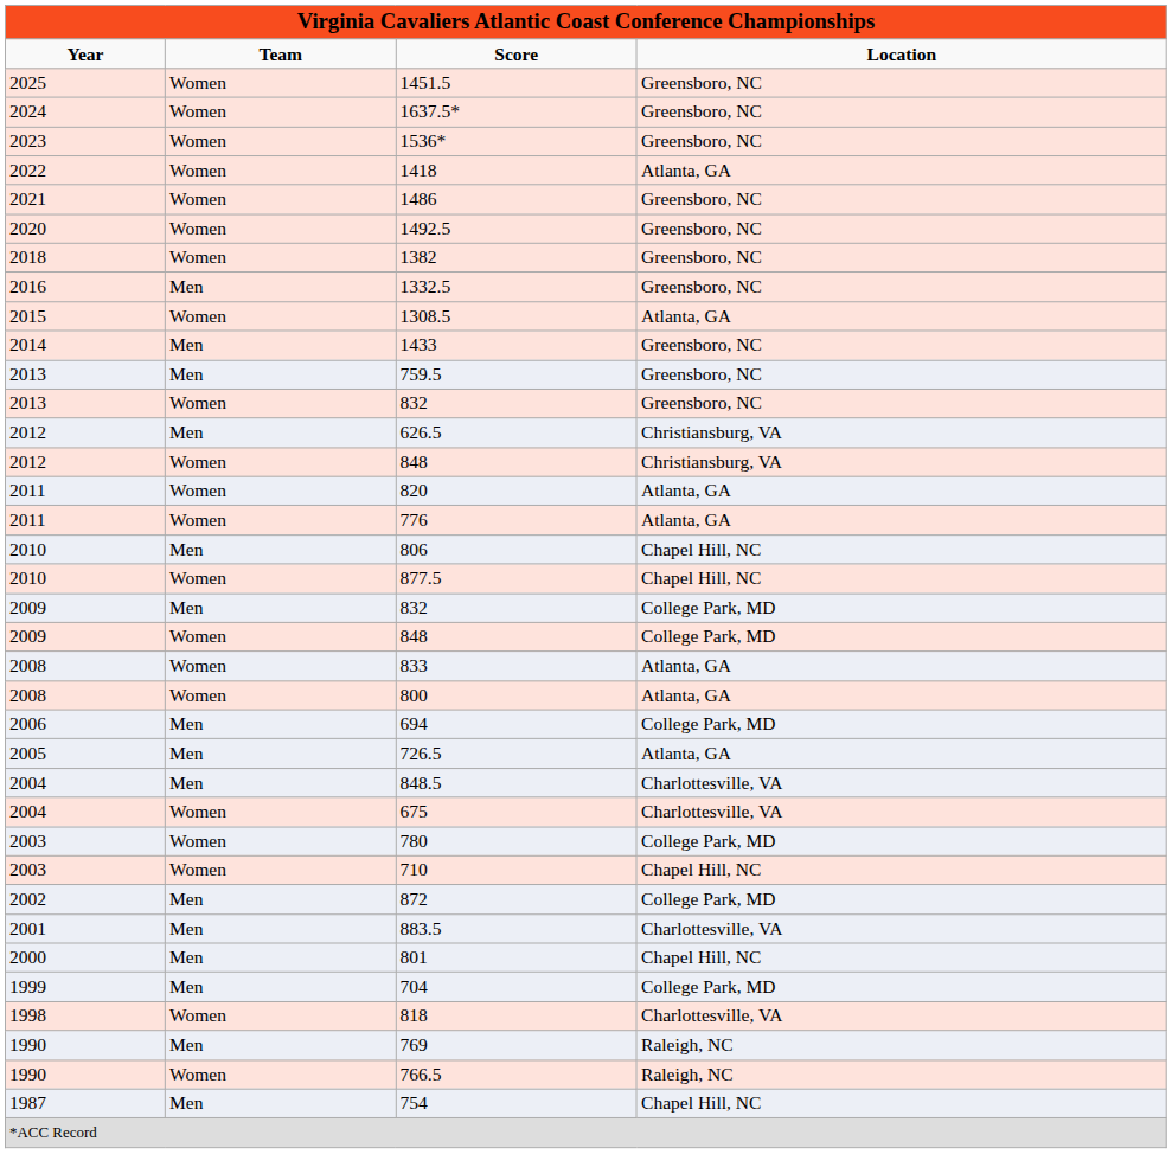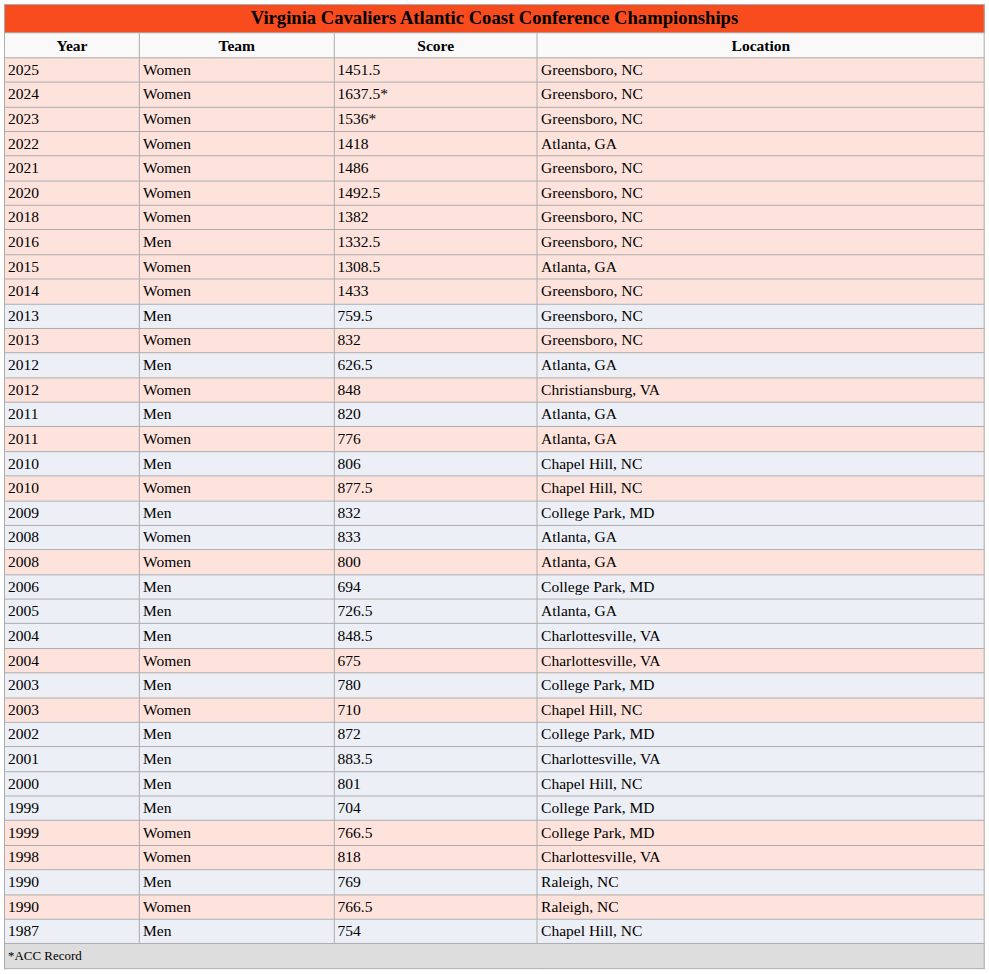 <table class="wikitable" width=80%>
 <tr>
 <td colspan=4 align=center bgcolor="#F84C1E"><big><strong>Virginia Cavaliers Atlantic Coast Conference Championships</strong></big></td>
 </tr>
 <tr>
 <td align=center><strong>Year</strong></td>
 <td align=center><strong>Team</strong></td>
 <td align=center><strong>Score</strong></td>
 <td align=center><strong>Location</strong></td>
 </tr>
 <tr bgcolor="#FEE3DC">
 <td>2025</td>
 <td>Women</td>
 <td>1451.5</td>
 <td>Greensboro, NC</td>
 </tr>
 <tr bgcolor="#FEE3DC">
 <td>2024</td>
 <td>Women</td>
 <td>1637.5*</td>
 <td>Greensboro, NC</td>
 </tr>
 <tr bgcolor="#FEE3DC">
 <td>2023</td>
 <td>Women</td>
 <td>1536*</td>
 <td>Greensboro, NC</td>
 </tr>
 <tr bgcolor="#FEE3DC">
 <td>2022</td>
 <td>Women</td>
 <td>1418</td>
 <td>Atlanta, GA</td>
 </tr>
 <tr bgcolor="#FEE3DC">
 <td>2021</td>
 <td>Women</td>
 <td>1486</td>
 <td>Greensboro, NC</td>
 </tr>
 <tr bgcolor="#FEE3DC">
 <td>2020</td>
 <td>Women</td>
 <td>1492.5</td>
 <td>Greensboro, NC</td>
 </tr>
 <tr bgcolor="#FEE3DC">
 <td>2018</td>
 <td>Women</td>
 <td>1382</td>
 <td>Greensboro, NC</td>
 </tr>
 <tr bgcolor="#FEE3DC">
 <td>2016</td>
 <td>Men</td>
 <td>1332.5</td>
 <td>Greensboro, NC</td>
 </tr>
 <tr bgcolor="#FEE3DC">
 <td>2015</td>
 <td>Women</td>
 <td>1308.5</td>
 <td>Atlanta, GA</td>
 </tr>
 <tr bgcolor="#FEE3DC">
 <td>2014</td>
-<td>Men</td>
+<td>Women</td>
 <td>1433</td>
 <td>Greensboro, NC</td>
 </tr>
 <tr bgcolor="#ECEFF6">
 <td>2013</td>
 <td>Men</td>
 <td>759.5</td>
 <td>Greensboro, NC</td>
 </tr>
 <tr bgcolor="#FEE3DC">
 <td>2013</td>
 <td>Women</td>
 <td>832</td>
 <td>Greensboro, NC</td>
 </tr>
 <tr bgcolor="#ECEFF6">
 <td>2012</td>
 <td>Men</td>
 <td>626.5</td>
-<td>Christiansburg, VA</td>
+<td>Atlanta, GA</td>
 </tr>
 <tr bgcolor="#FEE3DC">
 <td>2012</td>
 <td>Women</td>
 <td>848</td>
 <td>Christiansburg, VA</td>
 </tr>
 <tr bgcolor="#ECEFF6">
 <td>2011</td>
-<td>Women</td>
+<td>Men</td>
 <td>820</td>
 <td>Atlanta, GA</td>
 </tr>
 <tr bgcolor="#FEE3DC">
 <td>2011</td>
 <td>Women</td>
 <td>776</td>
 <td>Atlanta, GA</td>
 </tr>
 <tr bgcolor="#ECEFF6">
 <td>2010</td>
 <td>Men</td>
 <td>806</td>
 <td>Chapel Hill, NC</td>
 </tr>
 <tr bgcolor="#FEE3DC">
 <td>2010</td>
 <td>Women</td>
 <td>877.5</td>
 <td>Chapel Hill, NC</td>
 </tr>
 <tr bgcolor="#ECEFF6">
 <td>2009</td>
 <td>Men</td>
 <td>832</td>
-<td>College Park, MD</td>
-</tr>
-<tr bgcolor="#FEE3DC">
-<td>2009</td>
-<td>Women</td>
-<td>848</td>
 <td>College Park, MD</td>
 </tr>
 <tr bgcolor="#ECEFF6">
 <td>2008</td>
 <td>Women</td>
 <td>833</td>
 <td>Atlanta, GA</td>
 </tr>
 <tr bgcolor="#FEE3DC">
 <td>2008</td>
 <td>Women</td>
 <td>800</td>
 <td>Atlanta, GA</td>
 </tr>
 <tr bgcolor="#ECEFF6">
 <td>2006</td>
 <td>Men</td>
 <td>694</td>
 <td>College Park, MD</td>
 </tr>
 <tr bgcolor="#ECEFF6">
 <td>2005</td>
 <td>Men</td>
 <td>726.5</td>
 <td>Atlanta, GA</td>
 </tr>
 <tr bgcolor="#ECEFF6">
 <td>2004</td>
 <td>Men</td>
 <td>848.5</td>
 <td>Charlottesville, VA</td>
 </tr>
 <tr bgcolor="#FEE3DC">
 <td>2004</td>
 <td>Women</td>
 <td>675</td>
 <td>Charlottesville, VA</td>
 </tr>
 <tr bgcolor="#ECEFF6">
 <td>2003</td>
-<td>Women</td>
+<td>Men</td>
 <td>780</td>
 <td>College Park, MD</td>
 </tr>
 <tr bgcolor="#FEE3DC">
 <td>2003</td>
 <td>Women</td>
 <td>710</td>
 <td>Chapel Hill, NC</td>
 </tr>
 <tr bgcolor="#ECEFF6">
 <td>2002</td>
 <td>Men</td>
 <td>872</td>
 <td>College Park, MD</td>
 </tr>
 <tr bgcolor="#ECEFF6">
 <td>2001</td>
 <td>Men</td>
 <td>883.5</td>
 <td>Charlottesville, VA</td>
 </tr>
 <tr bgcolor="#ECEFF6">
 <td>2000</td>
 <td>Men</td>
 <td>801</td>
 <td>Chapel Hill, NC</td>
 </tr>
 <tr bgcolor="#ECEFF6">
 <td>1999</td>
 <td>Men</td>
 <td>704</td>
 <td>College Park, MD</td>
 </tr>
 <tr bgcolor="#FEE3DC">
+<td>1999</td>
+<td>Women</td>
+<td>766.5</td>
+<td>College Park, MD</td>
+</tr>
+<tr bgcolor="#FEE3DC">
 <td>1998</td>
 <td>Women</td>
 <td>818</td>
 <td>Charlottesville, VA</td>
 </tr>
 <tr bgcolor="#ECEFF6">
 <td>1990</td>
 <td>Men</td>
 <td>769</td>
 <td>Raleigh, NC</td>
 </tr>
 <tr bgcolor="#FEE3DC">
 <td>1990</td>
 <td>Women</td>
 <td>766.5</td>
 <td>Raleigh, NC</td>
 </tr>
 <tr bgcolor="#ECEFF6">
 <td>1987</td>
 <td>Men</td>
 <td>754</td>
 <td>Chapel Hill, NC</td>
 </tr>
 <tr>
 <td colspan=4 align=left bgcolor="#DDDDDD"><small>*ACC Record</small></td>
 </tr>
 </table>
